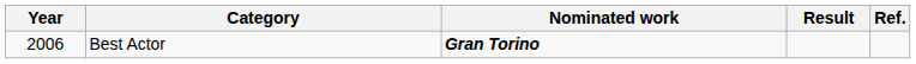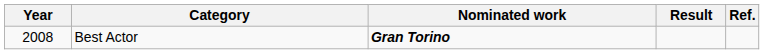 <table class=wikitable>
 <tr>
 <th scope="col" style="width:5em;">Year</th>
 <th scope="col" style="width:26em;">Category</th>
 <th scope="col" style="width:25em;">Nominated work</th>
 <th scope="col" style="width:5em;">Result</th>
 <th>Ref.</th>
 </tr>
 <tr>
-<td style="text-align:center;">2006</td>
+<td style="text-align:center;">2008</td>
 <td>Best Actor</td>
 <td><strong><em>Gran Torino</em></strong></td>
 <td></td>
 <td></td>
 </tr>
 </table>
